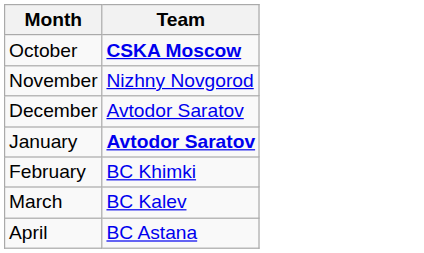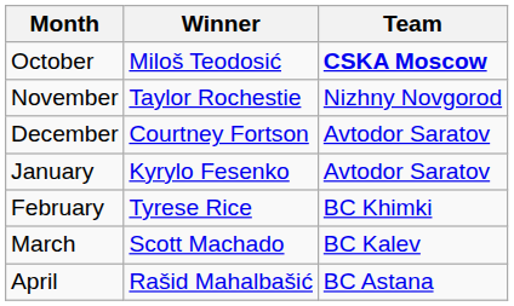 <table class="wikitable sortable">
 <tr>
 <th>Month</th>
+<th>Winner</th>
 <th>Team</th>
 </tr>
 <tr>
 <td>October</td>
+<td> <a href='#'>Miloš Teodosić</a></td>
 <td><strong><a href='#'>CSKA Moscow</a></strong></td>
 </tr>
 <tr>
 <td>November</td>
+<td> <a href='#'>Taylor Rochestie</a></td>
 <td><a href='#'>Nizhny Novgorod</a></td>
 </tr>
 <tr>
 <td>December</td>
+<td> <a href='#'>Courtney Fortson</a></td>
 <td><a href='#'>Avtodor Saratov</a></td>
 </tr>
 <tr>
 <td>January</td>
-<td><strong><a href='#'>Avtodor Saratov</a></strong></td>
+<td> <a href='#'>Kyrylo Fesenko</a></td>
+<td><a href='#'>Avtodor Saratov</a></td>
 </tr>
 <tr>
 <td>February</td>
+<td> <a href='#'>Tyrese Rice</a></td>
 <td><a href='#'>BC Khimki</a></td>
 </tr>
 <tr>
 <td>March</td>
+<td> <a href='#'>Scott Machado</a></td>
 <td><a href='#'>BC Kalev</a></td>
 </tr>
 <tr>
 <td>April</td>
+<td> <a href='#'>Rašid Mahalbašić</a></td>
 <td><a href='#'>BC Astana</a></td>
 </tr>
 </table>
